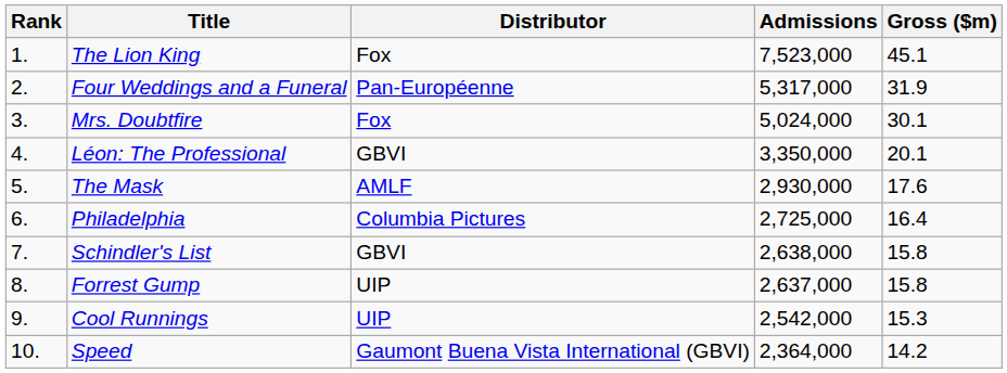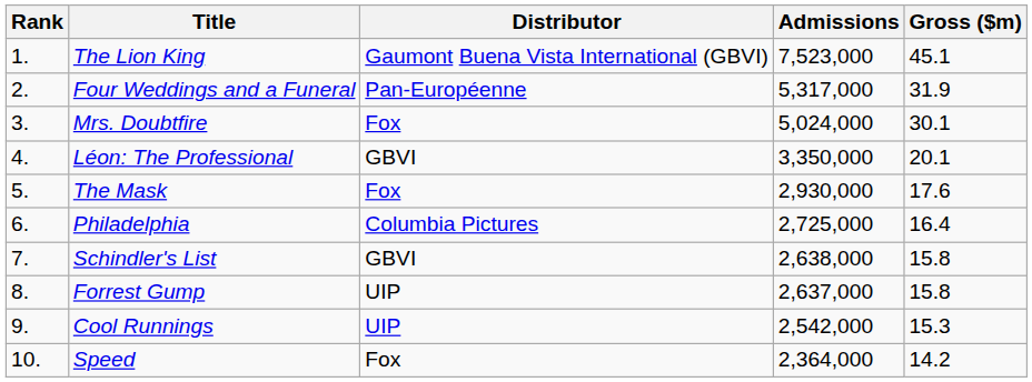 <table class="wikitable sortable" style="margin:auto; margin:auto;">
 <tr>
 <th>Rank</th>
 <th>Title</th>
 <th>Distributor</th>
 <th>Admissions</th>
 <th>Gross ($m)</th>
 </tr>
 <tr>
 <td>1.</td>
 <td><em><a href='#'>The Lion King</a></em></td>
-<td>Fox</td>
+<td><a href='#'>Gaumont</a> <a href='#'>Buena Vista International</a> (GBVI)</td>
 <td>7,523,000</td>
 <td>45.1</td>
 </tr>
 <tr>
 <td>2.</td>
 <td><em><a href='#'>Four Weddings and a Funeral</a></em></td>
 <td><a href='#'>Pan-Européenne</a></td>
 <td>5,317,000</td>
 <td>31.9</td>
 </tr>
 <tr>
 <td>3.</td>
 <td><em><a href='#'>Mrs. Doubtfire</a></em></td>
 <td><a href='#'>Fox</a></td>
 <td>5,024,000</td>
 <td>30.1</td>
 </tr>
 <tr>
 <td>4.</td>
 <td><em><a href='#'>Léon: The Professional</a></em></td>
 <td>GBVI</td>
 <td>3,350,000</td>
 <td>20.1</td>
 </tr>
 <tr>
 <td>5.</td>
 <td><em><a href='#'>The Mask</a></em></td>
-<td><a href='#'>AMLF</a></td>
+<td><a href='#'>Fox</a></td>
 <td>2,930,000</td>
 <td>17.6</td>
 </tr>
 <tr>
 <td>6.</td>
 <td><em><a href='#'>Philadelphia</a></em></td>
 <td><a href='#'>Columbia Pictures</a></td>
 <td>2,725,000</td>
 <td>16.4</td>
 </tr>
 <tr>
 <td>7.</td>
 <td><em><a href='#'>Schindler's List</a></em></td>
 <td>GBVI</td>
 <td>2,638,000</td>
 <td>15.8</td>
 </tr>
 <tr>
 <td>8.</td>
 <td><em><a href='#'>Forrest Gump</a></em></td>
 <td>UIP</td>
 <td>2,637,000</td>
 <td>15.8</td>
 </tr>
 <tr>
 <td>9.</td>
 <td><em><a href='#'>Cool Runnings</a></em></td>
 <td><a href='#'>UIP</a></td>
 <td>2,542,000</td>
 <td>15.3</td>
 </tr>
 <tr>
 <td>10.</td>
 <td><em><a href='#'>Speed</a></em></td>
-<td><a href='#'>Gaumont</a> <a href='#'>Buena Vista International</a> (GBVI)</td>
+<td>Fox</td>
 <td>2,364,000</td>
 <td>14.2</td>
 </tr>
 </table>
